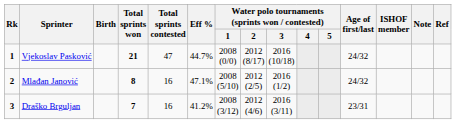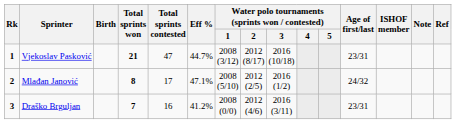 <table class="wikitable sortable" style="text-align: center; font-size: 85%; margin-left: 1em;">
 <tr>
 <th rowspan="2">Rk</th>
 <th rowspan="2">Sprinter</th>
 <th rowspan="2">Birth</th>
 <th rowspan="2">Total<br>sprints<br>won</th>
 <th rowspan="2">Total<br>sprints<br>contested</th>
 <th rowspan="2">Eff %</th>
 <th colspan="5">Water polo tournaments<br>(sprints won / contested)</th>
 <th rowspan="2">Age of<br>first/last</th>
 <th rowspan="2">ISHOF<br>member</th>
 <th rowspan="2">Note</th>
 <th rowspan="2" class="unsortable">Ref</th>
 </tr>
 <tr>
 <th>1</th>
 <th style="width: 2em;" class="unsortable">2</th>
 <th style="width: 2em;" class="unsortable">3</th>
 <th style="width: 2em;" class="unsortable">4</th>
 <th style="width: 2em;" class="unsortable">5</th>
 </tr>
 <tr>
 <td><strong>1</strong></td>
 <td style="text-align: left;" data-sort-value="Pasković, Vjekoslav"><a href='#'>Vjekoslav Pasković</a></td>
 <td></td>
 <td><strong>21</strong></td>
 <td>47</td>
 <td>44.7%</td>
-<td>2008<br>(0/0)</td>
+<td>2008<br>(3/12)</td>
 <td>2012<br>(8/17)</td>
 <td>2016<br>(10/18)</td>
 <td style="background-color: #ececec;"></td>
 <td style="background-color: #ececec;"></td>
-<td>24/32</td>
+<td>23/31</td>
 <td></td>
 <td style="text-align: left;"></td>
 <td></td>
 </tr>
 <tr>
 <td><strong>2</strong></td>
 <td style="text-align: left;" data-sort-value="Janović, Mlađan"><a href='#'>Mlađan Janović</a></td>
 <td></td>
 <td><strong>8</strong></td>
-<td>16</td>
+<td>17</td>
 <td>47.1%</td>
 <td>2008<br>(5/10)</td>
 <td>2012<br>(2/5)</td>
 <td>2016<br>(1/2)</td>
 <td style="background-color: #ececec;"></td>
 <td style="background-color: #ececec;"></td>
 <td>24/32</td>
 <td></td>
 <td style="text-align: left;"></td>
 <td></td>
 </tr>
 <tr>
 <td><strong>3</strong></td>
 <td style="text-align: left;" data-sort-value="Brguljan, Draško"><a href='#'>Draško Brguljan</a></td>
 <td></td>
 <td><strong>7</strong></td>
 <td>16</td>
 <td>41.2%</td>
-<td>2008<br>(3/12)</td>
+<td>2008<br>(0/0)</td>
 <td>2012<br>(4/6)</td>
 <td>2016<br>(3/11)</td>
 <td style="background-color: #ececec;"></td>
 <td style="background-color: #ececec;"></td>
 <td>23/31</td>
 <td></td>
 <td style="text-align: left;"></td>
 <td></td>
 </tr>
 </table>
